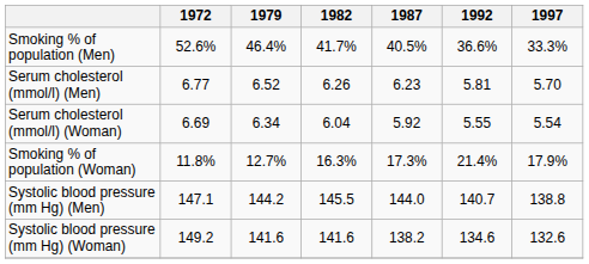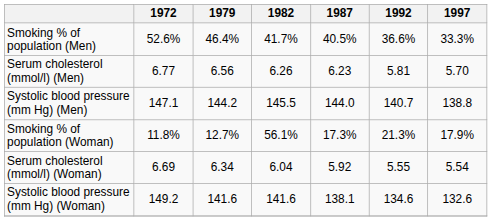 <table class="wikitable">
 <tr class="hintergrundfarbe5">
 <th style="width:10.5em; text-align:left;"></th>
 <th style="width:4.5em;">1972</th>
 <th style="width:4.5em;">1979</th>
 <th style="width:4.5em;">1982</th>
 <th style="width:4.5em;">1987</th>
 <th style="width:4.5em;">1992</th>
 <th style="width:4.5em;">1997</th>
 </tr>
 <tr>
 <td style="text-align:center; text-align:left;">Smoking % of population (Men)</td>
 <td style="text-align: center;">52.6%</td>
 <td style="text-align: center;">46.4%</td>
 <td style="text-align: center;">41.7%</td>
 <td style="text-align: center;">40.5%</td>
 <td style="text-align: center;">36.6%</td>
 <td style="text-align: center;">33.3%</td>
 </tr>
 <tr>
 <td style="text-align:center; text-align:left;">Serum cholesterol (mmol/l) (Men)</td>
 <td style="text-align: center;">6.77</td>
-<td style="text-align: center;">6.52</td>
+<td style="text-align: center;">6.56</td>
 <td style="text-align: center;">6.26</td>
 <td style="text-align: center;">6.23</td>
 <td style="text-align: center;">5.81</td>
 <td style="text-align: center;">5.70</td>
+</tr>
+<tr>
+<td style="text-align:center; text-align:left;">Systolic blood pressure (mm Hg) (Men)</td>
+<td style="text-align: center;">147.1</td>
+<td style="text-align: center;">144.2</td>
+<td style="text-align: center;">145.5</td>
+<td style="text-align: center;">144.0</td>
+<td style="text-align: center;">140.7</td>
+<td style="text-align: center;">138.8</td>
+</tr>
+<tr>
+<td style="text-align:center; text-align:left;">Smoking % of population (Woman)</td>
+<td style="text-align: center;">11.8%</td>
+<td style="text-align: center;">12.7%</td>
+<td style="text-align: center;">56.1%</td>
+<td style="text-align: center;">17.3%</td>
+<td style="text-align: center;">21.3%</td>
+<td style="text-align: center;">17.9%</td>
 </tr>
 <tr>
 <td style="text-align:center; text-align:left;">Serum cholesterol (mmol/l) (Woman)</td>
 <td style="text-align: center;">6.69</td>
 <td style="text-align: center;">6.34</td>
 <td style="text-align: center;">6.04</td>
 <td style="text-align: center;">5.92</td>
 <td style="text-align: center;">5.55</td>
 <td style="text-align: center;">5.54</td>
 </tr>
 <tr>
-<td style="text-align:center; text-align:left;">Smoking % of population (Woman)</td>
-<td style="text-align: center;">11.8%</td>
-<td style="text-align: center;">12.7%</td>
-<td style="text-align: center;">16.3%</td>
-<td style="text-align: center;">17.3%</td>
-<td style="text-align: center;">21.4%</td>
-<td style="text-align: center;">17.9%</td>
-</tr>
-<tr>
-<td style="text-align:center; text-align:left;">Systolic blood pressure (mm Hg) (Men)</td>
-<td style="text-align: center;">147.1</td>
-<td style="text-align: center;">144.2</td>
-<td style="text-align: center;">145.5</td>
-<td style="text-align: center;">144.0</td>
-<td style="text-align: center;">140.7</td>
-<td style="text-align: center;">138.8</td>
-</tr>
-<tr>
 <td style="text-align:center; text-align:left;">Systolic blood pressure (mm Hg) (Woman)</td>
 <td style="text-align: center;">149.2</td>
 <td style="text-align: center;">141.6</td>
 <td style="text-align: center;">141.6</td>
-<td style="text-align: center;">138.2</td>
+<td style="text-align: center;">138.1</td>
 <td style="text-align: center;">134.6</td>
 <td style="text-align: center;">132.6</td>
 </tr>
 <tr>
 </tr>
 </table>
